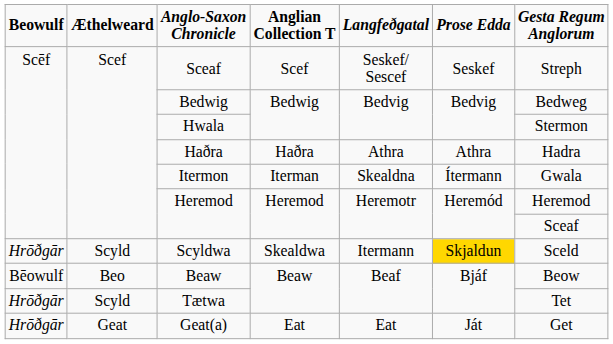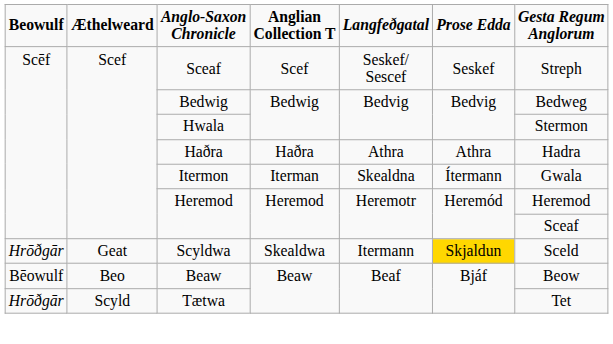 <table class="wikitable" style="text-align: center; margin: 0.5em 0px 0.5em 1em;">
 <tr>
 <td><strong>Beowulf</strong></td>
 <td><strong>Æthelweard</strong></td>
 <td><strong><em>Anglo-Saxon<br>Chronicle</em></strong></td>
 <td><strong>Anglian<br>Collection T</strong></td>
 <td><strong><em>Langfeðgatal</em></strong></td>
 <td><strong><em>Prose Edda</em></strong></td>
 <td><strong><em>Gesta Regum<br>Anglorum</em></strong></td>
 </tr>
 <tr>
 <td rowspan="7" valign="top">Scēf</td>
 <td rowspan="7" valign="top">Scef</td>
 <td>Sceaf</td>
 <td>Scef</td>
 <td>Seskef/<br>Sescef</td>
 <td>Seskef</td>
 <td>Streph</td>
 </tr>
 <tr>
 <td>Bedwig</td>
 <td rowspan="2" valign="top">Bedwig</td>
 <td rowspan="2" valign="top">Bedvig</td>
 <td rowspan="2" valign="top">Bedvig</td>
 <td>Bedweg</td>
 </tr>
 <tr>
 <td>Hwala</td>
 <td>Stermon</td>
 </tr>
 <tr>
 <td>Haðra</td>
 <td>Haðra</td>
 <td>Athra</td>
 <td>Athra</td>
 <td>Hadra</td>
 </tr>
 <tr>
 <td>Itermon</td>
 <td>Iterman</td>
 <td>Skealdna</td>
 <td>Ítermann</td>
 <td>Gwala</td>
 </tr>
 <tr>
 <td rowspan="2" valign="top">Heremod</td>
 <td rowspan="2" valign="top">Heremod</td>
 <td rowspan="2" valign="top">Heremotr</td>
 <td rowspan="2" valign="top">Heremód</td>
 <td>Heremod</td>
 </tr>
 <tr>
 <td>Sceaf</td>
 </tr>
 <tr>
 <td><em>Hrōðgār</em></td>
-<td>Scyld</td>
+<td>Geat</td>
 <td>Scyldwa</td>
 <td>Skealdwa</td>
 <td>Itermann</td>
 <td style="background: gold;">Skjaldun</td>
 <td>Sceld</td>
 </tr>
 <tr>
 <td>Bēowulf</td>
 <td>Beo</td>
 <td>Beaw</td>
 <td rowspan="2" valign="top">Beaw</td>
 <td rowspan="2" valign="top">Beaf</td>
 <td rowspan="2" valign="top">Bjáf</td>
 <td>Beow</td>
 </tr>
 <tr>
 <td><em>Hrōðgār</em></td>
 <td>Scyld</td>
 <td>Tætwa</td>
 <td>Tet</td>
 </tr>
-<tr>
-<td><em>Hrōðgār</em></td>
-<td>Geat</td>
-<td>Geat(a)</td>
-<td>Eat</td>
-<td>Eat</td>
-<td>Ját</td>
-<td>Get</td>
-</tr>
 </table>
